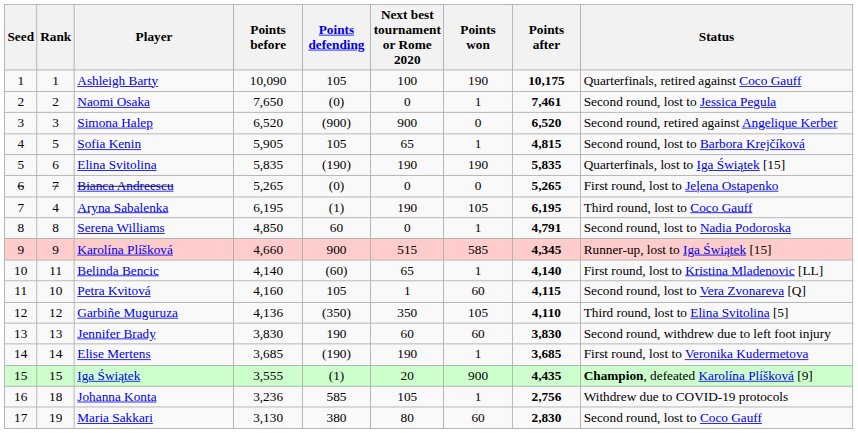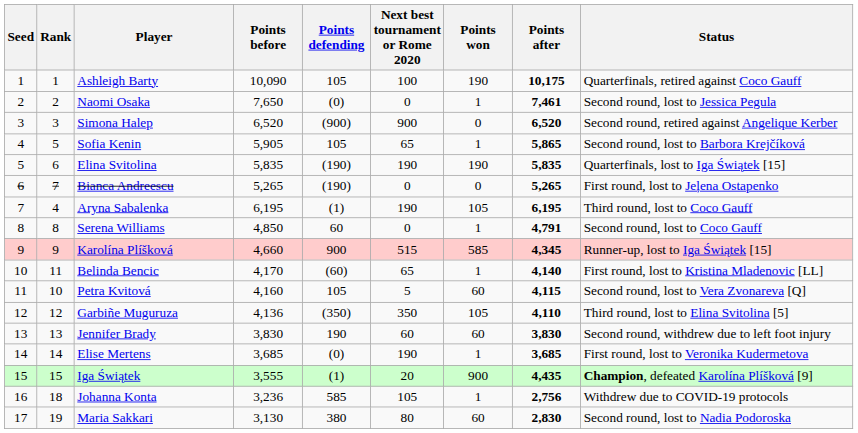 <table class="wikitable sortable">
 <tr>
 <th style="width:30px;">Seed</th>
 <th style="width:30px;">Rank</th>
 <th style="width:185px;">Player</th>
 <th style="width:75px;">Points before</th>
 <th style="width:75px;"><a href='#'>Points defending</a></th>
 <th style="width:75px;">Next best tournament or Rome 2020</th>
 <th style="width:75px;">Points won</th>
 <th style="width:75px;">Points after</th>
 <th style="width:320px;">Status</th>
 </tr>
 <tr>
 <td style="text-align:center;">1</td>
 <td style="text-align:center;">1</td>
 <td> <a href='#'>Ashleigh Barty</a></td>
 <td style="text-align:center;">10,090</td>
 <td style="text-align:center;">105</td>
 <td style="text-align:center;">100</td>
 <td style="text-align:center;">190</td>
 <td style="text-align:center;"><strong>10,175</strong></td>
 <td>Quarterfinals, retired against  <a href='#'>Coco Gauff</a></td>
 </tr>
 <tr>
 <td style="text-align:center;">2</td>
 <td style="text-align:center;">2</td>
 <td> <a href='#'>Naomi Osaka</a></td>
 <td style="text-align:center;">7,650</td>
 <td style="text-align:center;">(0)</td>
 <td style="text-align:center;">0</td>
 <td style="text-align:center;">1</td>
 <td style="text-align:center;"><strong>7,461</strong></td>
 <td>Second round, lost to  <a href='#'>Jessica Pegula</a></td>
 </tr>
 <tr>
 <td style="text-align:center;">3</td>
 <td style="text-align:center;">3</td>
 <td> <a href='#'>Simona Halep</a></td>
 <td style="text-align:center;">6,520</td>
 <td style="text-align:center;">(900)</td>
 <td style="text-align:center;">900</td>
 <td style="text-align:center;">0</td>
 <td style="text-align:center;"><strong>6,520</strong></td>
 <td>Second round, retired against  <a href='#'>Angelique Kerber</a></td>
 </tr>
 <tr>
 <td style="text-align:center;">4</td>
 <td style="text-align:center;">5</td>
 <td> <a href='#'>Sofia Kenin</a></td>
 <td style="text-align:center;">5,905</td>
 <td style="text-align:center;">105</td>
 <td style="text-align:center;">65</td>
 <td style="text-align:center;">1</td>
-<td style="text-align:center;"><strong>4,815</strong></td>
+<td style="text-align:center;"><strong>5,865</strong></td>
 <td>Second round, lost to  <a href='#'>Barbora Krejčíková</a></td>
 </tr>
 <tr>
 <td style="text-align:center;">5</td>
 <td style="text-align:center;">6</td>
 <td> <a href='#'>Elina Svitolina</a></td>
 <td style="text-align:center;">5,835</td>
 <td style="text-align:center;">(190)</td>
 <td style="text-align:center;">190</td>
 <td style="text-align:center;">190</td>
 <td style="text-align:center;"><strong>5,835</strong></td>
 <td>Quarterfinals, lost to  <a href='#'>Iga Świątek</a> [15]</td>
 </tr>
 <tr>
 <td style="text-align:center;"><s>6</s></td>
 <td style="text-align:center;"><s>7</s></td>
 <td><s> <a href='#'>Bianca Andreescu</a></s></td>
 <td style="text-align:center;">5,265</td>
-<td style="text-align:center;">(0)</td>
+<td style="text-align:center;">(190)</td>
 <td style="text-align:center;">0</td>
 <td style="text-align:center;">0</td>
 <td style="text-align:center;"><strong>5,265</strong></td>
 <td>First round, lost to  <a href='#'>Jeļena Ostapenko</a></td>
 </tr>
 <tr>
 <td style="text-align:center;">7</td>
 <td style="text-align:center;">4</td>
 <td> <a href='#'>Aryna Sabalenka</a></td>
 <td style="text-align:center;">6,195</td>
 <td style="text-align:center;">(1)</td>
 <td style="text-align:center;">190</td>
 <td style="text-align:center;">105</td>
 <td style="text-align:center;"><strong>6,195</strong></td>
 <td>Third round, lost to  <a href='#'>Coco Gauff</a></td>
 </tr>
 <tr>
 <td style="text-align:center;">8</td>
 <td style="text-align:center;">8</td>
 <td> <a href='#'>Serena Williams</a></td>
 <td style="text-align:center;">4,850</td>
 <td style="text-align:center;">60</td>
 <td style="text-align:center;">0</td>
 <td style="text-align:center;">1</td>
 <td style="text-align:center;"><strong>4,791</strong></td>
-<td>Second round, lost to  <a href='#'>Nadia Podoroska</a></td>
+<td>Second round, lost to  <a href='#'>Coco Gauff</a></td>
 </tr>
 <tr style="background-color:#fcc;">
 <td style="text-align:center;">9</td>
 <td style="text-align:center;">9</td>
 <td> <a href='#'>Karolína Plíšková</a></td>
 <td style="text-align:center;">4,660</td>
 <td style="text-align:center;">900</td>
 <td style="text-align:center;">515</td>
 <td style="text-align:center;">585</td>
 <td style="text-align:center;"><strong>4,345</strong></td>
 <td>Runner-up, lost to  <a href='#'>Iga Świątek</a> [15]</td>
 </tr>
 <tr>
 <td style="text-align:center;">10</td>
 <td style="text-align:center;">11</td>
 <td> <a href='#'>Belinda Bencic</a></td>
-<td style="text-align:center;">4,140</td>
+<td style="text-align:center;">4,170</td>
 <td style="text-align:center;">(60)</td>
 <td style="text-align:center;">65</td>
 <td style="text-align:center;">1</td>
 <td style="text-align:center;"><strong>4,140</strong></td>
 <td>First round, lost to  <a href='#'>Kristina Mladenovic</a> [LL]</td>
 </tr>
 <tr>
 <td style="text-align:center;">11</td>
 <td style="text-align:center;">10</td>
 <td> <a href='#'>Petra Kvitová</a></td>
 <td style="text-align:center;">4,160</td>
 <td style="text-align:center;">105</td>
-<td style="text-align:center;">1</td>
+<td style="text-align:center;">5</td>
 <td style="text-align:center;">60</td>
 <td style="text-align:center;"><strong>4,115</strong></td>
 <td>Second round, lost to  <a href='#'>Vera Zvonareva</a> [Q]</td>
 </tr>
 <tr>
 <td style="text-align:center;">12</td>
 <td style="text-align:center;">12</td>
 <td> <a href='#'>Garbiñe Muguruza</a></td>
 <td style="text-align:center;">4,136</td>
 <td style="text-align:center;">(350)</td>
 <td style="text-align:center;">350</td>
 <td style="text-align:center;">105</td>
 <td style="text-align:center;"><strong>4,110</strong></td>
 <td>Third round, lost to  <a href='#'>Elina Svitolina</a> [5]</td>
 </tr>
 <tr>
 <td style="text-align:center;">13</td>
 <td style="text-align:center;">13</td>
 <td> <a href='#'>Jennifer Brady</a></td>
 <td style="text-align:center;">3,830</td>
 <td style="text-align:center;">190</td>
 <td style="text-align:center;">60</td>
 <td style="text-align:center;">60</td>
 <td style="text-align:center;"><strong>3,830</strong></td>
 <td>Second round, withdrew due to left foot injury</td>
 </tr>
 <tr>
 <td style="text-align:center;">14</td>
 <td style="text-align:center;">14</td>
 <td> <a href='#'>Elise Mertens</a></td>
 <td style="text-align:center;">3,685</td>
-<td style="text-align:center;">(190)</td>
+<td style="text-align:center;">(0)</td>
 <td style="text-align:center;">190</td>
 <td style="text-align:center;">1</td>
 <td style="text-align:center;"><strong>3,685</strong></td>
 <td>First round, lost to  <a href='#'>Veronika Kudermetova</a></td>
 </tr>
 <tr style="background-color:#cfc;">
 <td style="text-align:center;">15</td>
 <td style="text-align:center;">15</td>
 <td> <a href='#'>Iga Świątek</a></td>
 <td style="text-align:center;">3,555</td>
 <td style="text-align:center;">(1)</td>
 <td style="text-align:center;">20</td>
 <td style="text-align:center;">900</td>
 <td style="text-align:center;"><strong>4,435</strong></td>
 <td><strong>Champion</strong>, defeated  <a href='#'>Karolína Plíšková</a> [9]</td>
 </tr>
 <tr>
 <td style="text-align:center;">16</td>
 <td style="text-align:center;">18</td>
 <td> <a href='#'>Johanna Konta</a></td>
 <td style="text-align:center;">3,236</td>
 <td style="text-align:center;">585</td>
 <td style="text-align:center;">105</td>
 <td style="text-align:center;">1</td>
 <td style="text-align:center;"><strong>2,756</strong></td>
 <td>Withdrew due to COVID-19 protocols</td>
 </tr>
 <tr>
 <td style="text-align:center;">17</td>
 <td style="text-align:center;">19</td>
 <td> <a href='#'>Maria Sakkari</a></td>
 <td style="text-align:center;">3,130</td>
 <td style="text-align:center;">380</td>
 <td style="text-align:center;">80</td>
 <td style="text-align:center;">60</td>
 <td style="text-align:center;"><strong>2,830</strong></td>
-<td>Second round, lost to  <a href='#'>Coco Gauff</a></td>
+<td>Second round, lost to  <a href='#'>Nadia Podoroska</a></td>
 </tr>
 </table>
